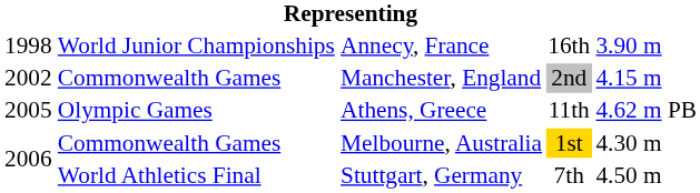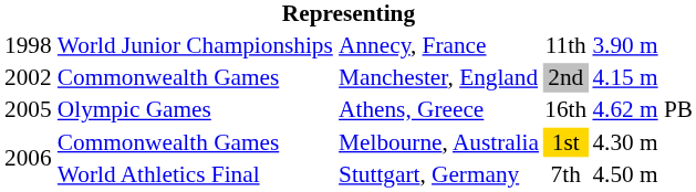 <table>
 <tr>
 <th colspan="6">Representing </th>
 </tr>
 <tr>
 <td>1998</td>
 <td><a href='#'>World Junior Championships</a></td>
 <td><a href='#'>Annecy</a>, <a href='#'>France</a></td>
-<td align="center">16th</td>
+<td align="center">11th</td>
 <td><a href='#'>3.90 m</a></td>
 </tr>
 <tr>
 <td>2002</td>
 <td><a href='#'>Commonwealth Games</a></td>
 <td><a href='#'>Manchester</a>, <a href='#'>England</a></td>
 <td bgcolor="silver" align="center">2nd</td>
 <td><a href='#'>4.15 m</a></td>
 </tr>
 <tr>
 <td>2005</td>
 <td><a href='#'>Olympic Games</a></td>
 <td><a href='#'>Athens, Greece</a></td>
-<td align="center">11th</td>
+<td align="center">16th</td>
 <td><a href='#'>4.62 m</a> PB</td>
 </tr>
 <tr>
 <td rowspan=2>2006</td>
 <td><a href='#'>Commonwealth Games</a></td>
 <td><a href='#'>Melbourne</a>, <a href='#'>Australia</a></td>
 <td bgcolor="gold" align="center">1st</td>
 <td>4.30 m</td>
 </tr>
 <tr>
 <td><a href='#'>World Athletics Final</a></td>
 <td><a href='#'>Stuttgart</a>, <a href='#'>Germany</a></td>
 <td align="center">7th</td>
 <td>4.50 m</td>
 </tr>
 </table>
